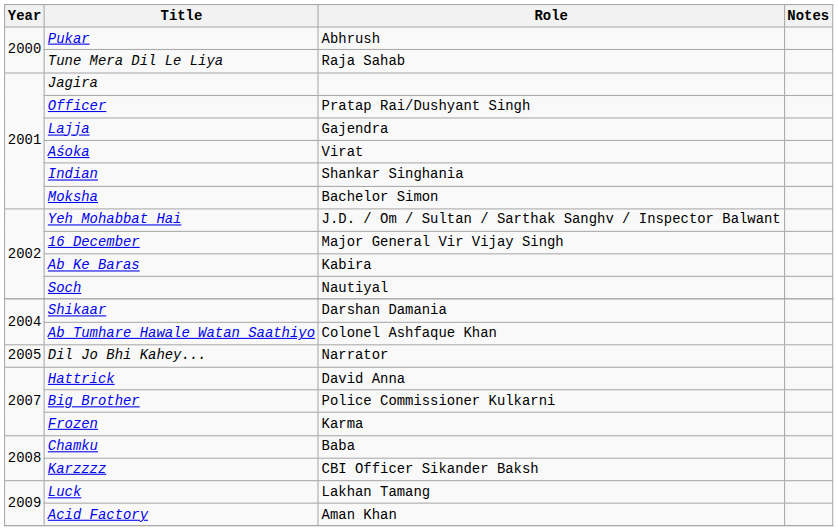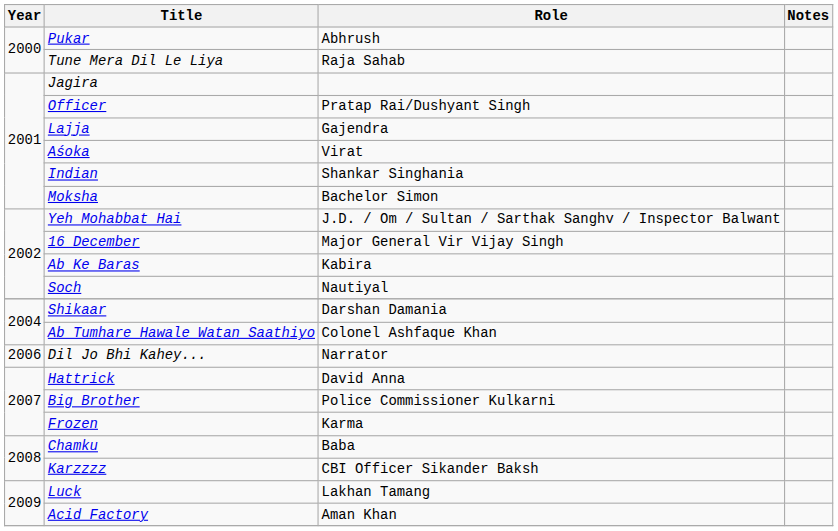 <table class="wikitable sortable">
 <tr>
 <th>Year</th>
 <th>Title</th>
 <th>Role</th>
 <th>Notes</th>
 </tr>
 <tr>
 <td rowspan="2">2000</td>
 <td><em><a href='#'>Pukar</a></em></td>
 <td>Abhrush</td>
 <td></td>
 </tr>
 <tr>
 <td><em>Tune Mera Dil Le Liya</em></td>
 <td>Raja Sahab</td>
 <td></td>
 </tr>
 <tr>
 <td rowspan="6">2001</td>
 <td><em>Jagira</em></td>
 <td></td>
 <td></td>
 </tr>
 <tr>
 <td><em><a href='#'>Officer</a></em></td>
 <td>Pratap Rai/Dushyant Singh</td>
 </tr>
 <tr>
 <td><em><a href='#'>Lajja</a></em></td>
 <td>Gajendra</td>
 <td></td>
 </tr>
 <tr>
 <td><em><a href='#'>Aśoka</a></em></td>
 <td>Virat</td>
 <td></td>
 </tr>
 <tr>
 <td><em><a href='#'>Indian</a></em></td>
 <td>Shankar Singhania</td>
 <td></td>
 </tr>
 <tr>
 <td><em><a href='#'>Moksha</a></em></td>
 <td>Bachelor Simon</td>
 <td></td>
 </tr>
 <tr>
 <td rowspan="4">2002</td>
 <td><em><a href='#'>Yeh Mohabbat Hai</a></em></td>
 <td>J.D. / Om / Sultan / Sarthak Sanghv / Inspector Balwant</td>
 <td></td>
 </tr>
 <tr>
 <td><em><a href='#'>16 December</a></em></td>
 <td>Major General Vir Vijay Singh</td>
 <td></td>
 </tr>
 <tr>
 <td><em><a href='#'>Ab Ke Baras</a></em></td>
 <td>Kabira</td>
 <td></td>
 </tr>
 <tr>
 <td><em><a href='#'>Soch</a></em></td>
 <td>Nautiyal</td>
 <td></td>
 </tr>
 <tr>
 </tr>
 <tr>
 <td rowspan="2">2004</td>
 <td><em><a href='#'>Shikaar</a></em></td>
 <td>Darshan Damania</td>
 <td></td>
 </tr>
 <tr>
 <td><em><a href='#'>Ab Tumhare Hawale Watan Saathiyo</a></em></td>
 <td>Colonel Ashfaque Khan</td>
 <td></td>
 </tr>
 <tr>
-<td>2005</td>
+<td>2006</td>
 <td><em>Dil Jo Bhi Kahey...</em></td>
 <td>Narrator</td>
 <td></td>
 </tr>
 <tr>
 <td rowspan="3">2007</td>
 <td><em><a href='#'>Hattrick</a></em></td>
 <td>David Anna</td>
 <td></td>
 </tr>
 <tr>
 <td><em><a href='#'>Big Brother</a></em></td>
 <td>Police Commissioner Kulkarni</td>
 </tr>
 <tr>
 <td><em><a href='#'>Frozen</a></em></td>
 <td>Karma</td>
 <td></td>
 </tr>
 <tr>
 <td rowspan="2">2008</td>
 <td><em><a href='#'>Chamku</a></em></td>
 <td>Baba</td>
 <td></td>
 </tr>
 <tr>
 <td><em><a href='#'>Karzzzz</a></em></td>
 <td>CBI Officer Sikander Baksh</td>
 <td></td>
 </tr>
 <tr>
 <td rowspan="2">2009</td>
 <td><em><a href='#'>Luck</a></em></td>
 <td>Lakhan Tamang</td>
 <td></td>
 </tr>
 <tr>
 <td><em><a href='#'>Acid Factory</a></em></td>
 <td>Aman Khan</td>
 <td></td>
 </tr>
 <tr>
 </tr>
 </table>
